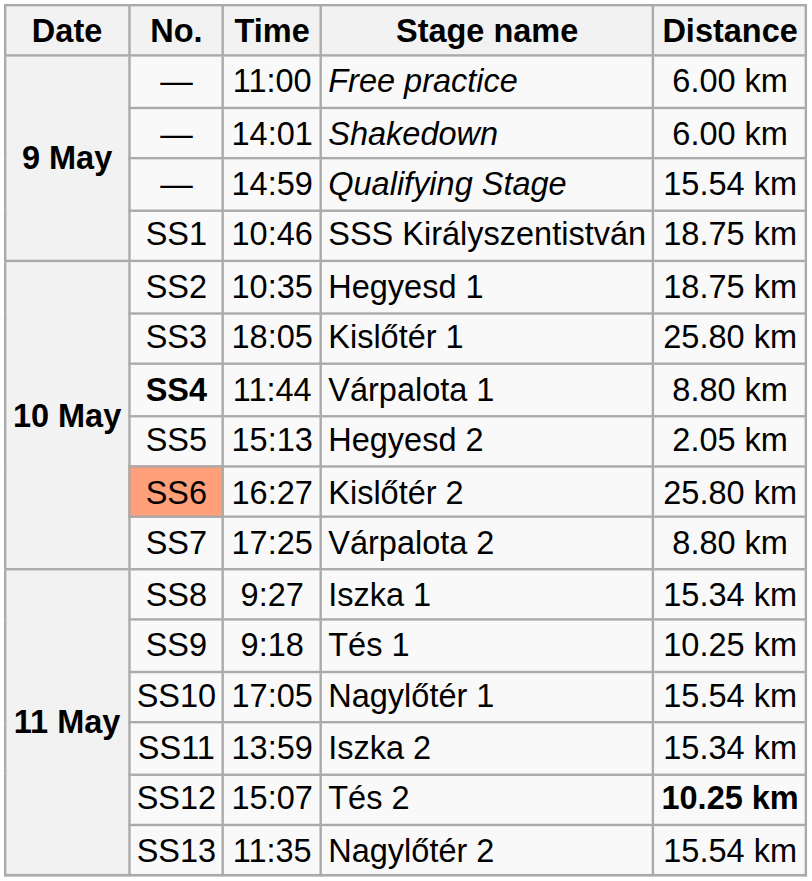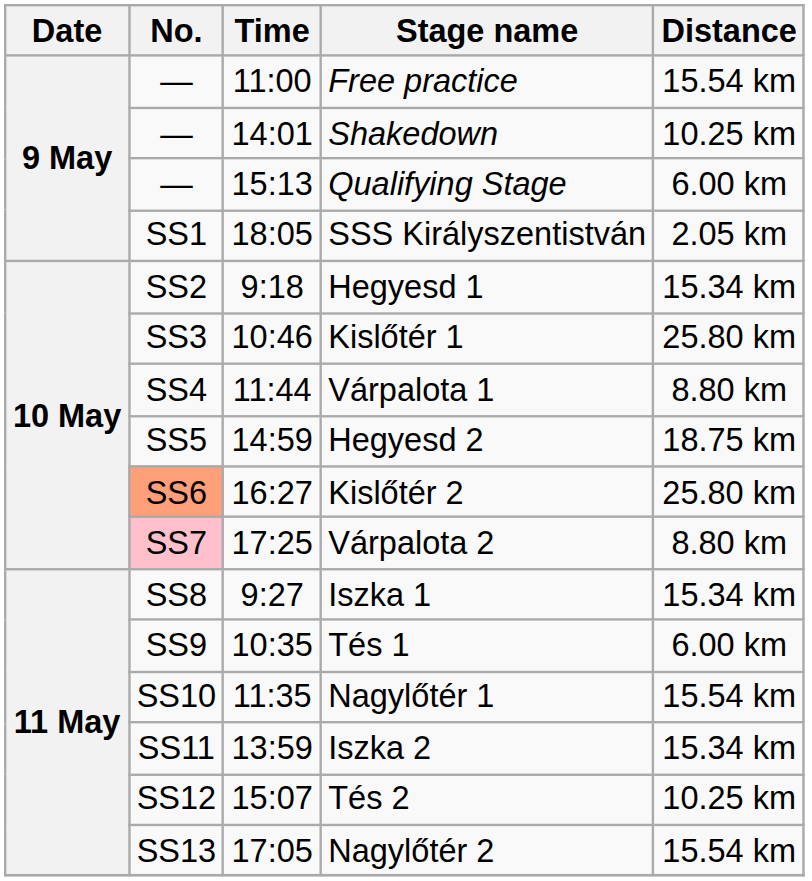 <table class="wikitable" style="font-size: 85%;">
 <tr>
 <th>Date</th>
 <th>No.</th>
 <th>Time</th>
 <th>Stage name</th>
 <th>Distance</th>
 </tr>
 <tr>
 <th rowspan="4">9 May</th>
 <td align="center">—</td>
 <td align="center">11:00</td>
 <td><em>Free practice</em></td>
-<td align="center">6.00 km</td>
+<td align="center">15.54 km</td>
 </tr>
 <tr>
 <td align="center">—</td>
 <td align="center">14:01</td>
 <td><em>Shakedown</em></td>
+<td align="center">10.25 km</td>
+</tr>
+<tr>
+<td align="center">—</td>
+<td align="center">15:13</td>
+<td><em>Qualifying Stage</em></td>
 <td align="center">6.00 km</td>
 </tr>
 <tr>
-<td align="center">—</td>
-<td align="center">14:59</td>
-<td><em>Qualifying Stage</em></td>
-<td align="center">15.54 km</td>
-</tr>
-<tr>
 <td align="center">SS1</td>
-<td align="center">10:46</td>
+<td align="center">18:05</td>
 <td>SSS Királyszentistván</td>
-<td align="center">18.75 km</td>
+<td align="center">2.05 km</td>
 </tr>
 <tr>
 <th rowspan="6">10 May</th>
 <td align="center">SS2</td>
-<td align="center">10:35</td>
+<td align="center">9:18</td>
 <td>Hegyesd 1</td>
-<td align="center">18.75 km</td>
+<td align="center">15.34 km</td>
 </tr>
 <tr>
 <td align="center">SS3</td>
-<td align="center">18:05</td>
+<td align="center">10:46</td>
 <td>Kislőtér 1</td>
 <td align="center">25.80 km</td>
 </tr>
 <tr>
-<td align="center"><strong>SS4</strong></td>
+<td align="center">SS4</td>
 <td align="center">11:44</td>
 <td>Várpalota 1</td>
 <td align="center">8.80 km</td>
 </tr>
 <tr>
 <td align="center">SS5</td>
-<td align="center">15:13</td>
+<td align="center">14:59</td>
 <td>Hegyesd 2</td>
-<td align="center">2.05 km</td>
+<td align="center">18.75 km</td>
 </tr>
 <tr>
 <td align="center" style="background: lightsalmon;">SS6</td>
 <td align="center">16:27</td>
 <td>Kislőtér 2</td>
 <td align="center">25.80 km</td>
 </tr>
 <tr>
-<td align="center">SS7</td>
+<td align="center" style="background: pink;">SS7</td>
 <td align="center">17:25</td>
 <td>Várpalota 2</td>
 <td align="center">8.80 km</td>
 </tr>
 <tr>
 <th rowspan="6">11 May</th>
 <td align="center">SS8</td>
 <td align="center">9:27</td>
 <td>Iszka 1</td>
 <td align="center">15.34 km</td>
 </tr>
 <tr>
 <td align="center">SS9</td>
-<td align="center">9:18</td>
+<td align="center">10:35</td>
 <td>Tés 1</td>
-<td align="center">10.25 km</td>
+<td align="center">6.00 km</td>
 </tr>
 <tr>
 <td align="center">SS10</td>
-<td align="center">17:05</td>
+<td align="center">11:35</td>
 <td>Nagylőtér 1</td>
 <td align="center">15.54 km</td>
 </tr>
 <tr>
 <td align="center">SS11</td>
 <td align="center">13:59</td>
 <td>Iszka 2</td>
 <td align="center">15.34 km</td>
 </tr>
 <tr>
 <td align="center">SS12</td>
 <td align="center">15:07</td>
 <td>Tés 2</td>
-<td align="center"><strong>10.25 km</strong></td>
+<td align="center">10.25 km</td>
 </tr>
 <tr>
 <td align="center">SS13</td>
-<td align="center">11:35</td>
+<td align="center">17:05</td>
 <td>Nagylőtér 2</td>
 <td align="center">15.54 km</td>
 </tr>
 <tr>
 </tr>
 </table>
